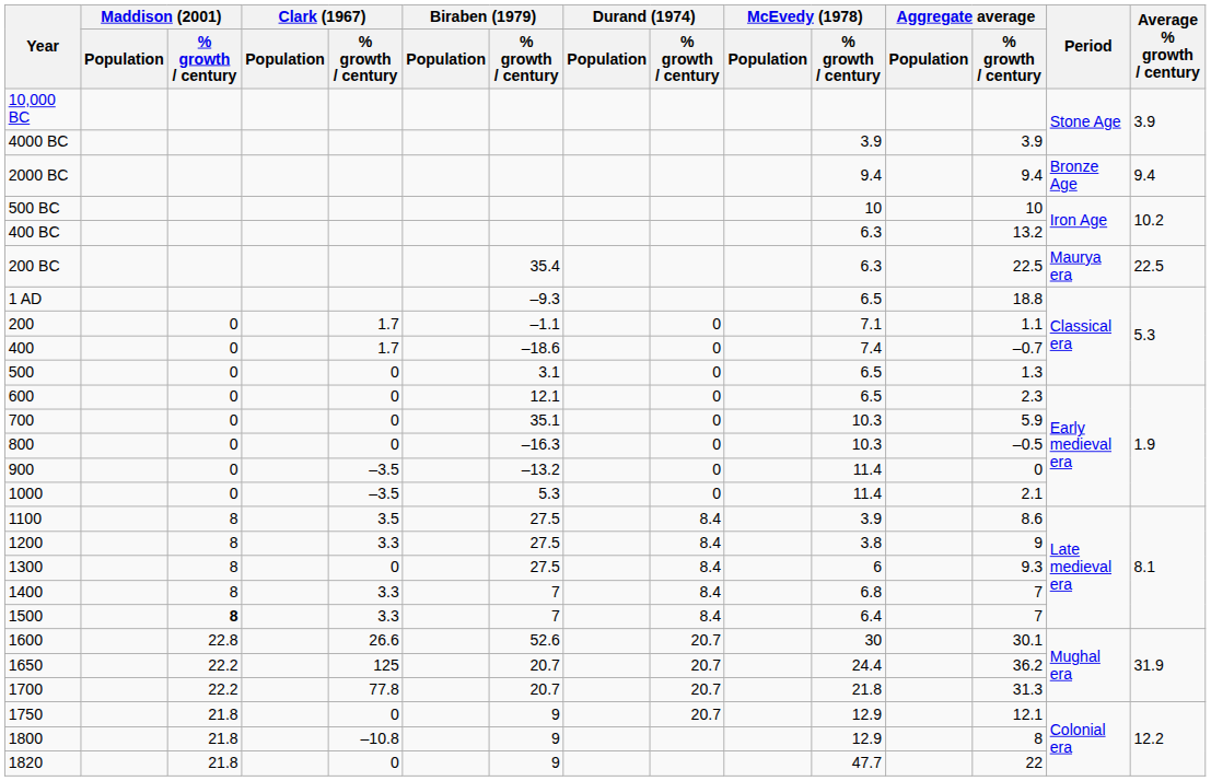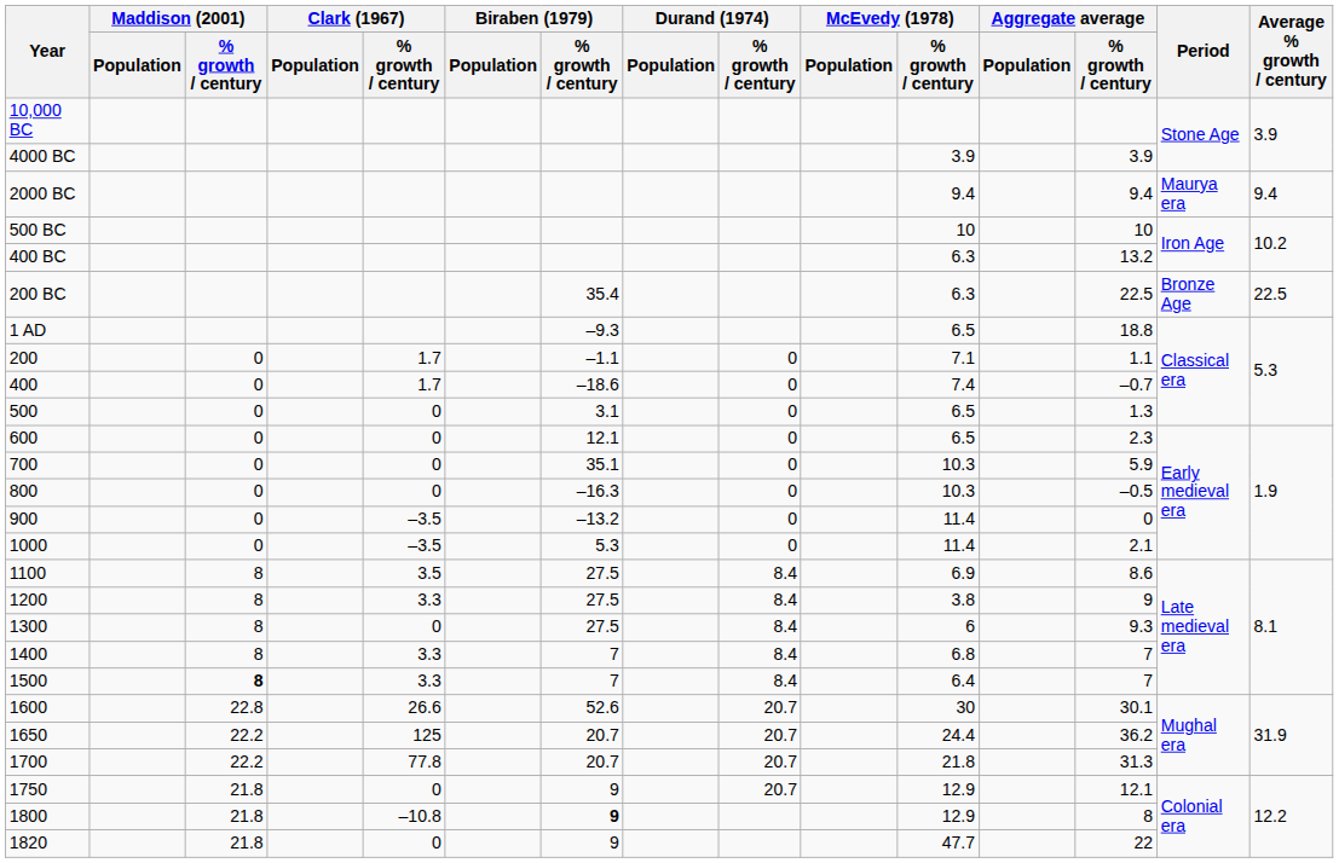 <table class="wikitable">
 <tr>
 <th rowspan="2" scope="col">Year</th>
 <th colspan="2"><a href='#'>Maddison</a> (2001)</th>
 <th colspan="2"><a href='#'>Clark</a> (1967)</th>
 <th colspan="2">Biraben (1979)</th>
 <th colspan="2">Durand (1974)</th>
 <th colspan="2"><a href='#'>McEvedy</a> (1978)</th>
 <th colspan="2"><a href='#'>Aggregate</a> average</th>
 <th rowspan="2">Period</th>
 <th rowspan="2">Average<br> % growth<br> / century</th>
 </tr>
 <tr>
 <th scope="col" data-sort-type="number">Population</th>
 <th scope="col" data-sort-type="number"><a href='#'>% growth</a><br> / century</th>
 <th scope="col" data-sort-type="number">Population</th>
 <th scope="col" data-sort-type="number">% growth<br> / century</th>
 <th scope="col" data-sort-type="number">Population</th>
 <th scope="col" data-sort-type="number">% growth<br> / century</th>
 <th scope="col" data-sort-type="number">Population</th>
 <th scope="col" data-sort-type="number">% growth<br> / century</th>
 <th scope="col" data-sort-type="number">Population</th>
 <th scope="col" data-sort-type="number">% growth<br> / century</th>
 <th scope="col" data-sort-type="number">Population</th>
 <th scope="col" data-sort-type="number">% growth<br> / century</th>
 </tr>
 <tr>
 <td><a href='#'>10,000 BC</a></td>
 <td></td>
 <td></td>
 <td></td>
 <td></td>
 <td></td>
 <td></td>
 <td></td>
 <td></td>
 <td style="text-align: right;"></td>
 <td></td>
 <td style="text-align: right;"></td>
 <td></td>
 <td rowspan="2"><a href='#'>Stone Age</a></td>
 <td rowspan="2">3.9</td>
 </tr>
 <tr>
 <td>4000 BC</td>
 <td></td>
 <td></td>
 <td></td>
 <td></td>
 <td></td>
 <td></td>
 <td></td>
 <td></td>
 <td style="text-align: right;"></td>
 <td style="text-align: right;">3.9</td>
 <td style="text-align: right;"></td>
 <td style="text-align: right;">3.9</td>
 </tr>
 <tr>
 <td>2000 BC</td>
 <td></td>
 <td></td>
 <td></td>
 <td></td>
 <td></td>
 <td></td>
 <td></td>
 <td></td>
 <td style="text-align: right;"></td>
 <td style="text-align: right;">9.4</td>
 <td style="text-align: right;"></td>
 <td style="text-align: right;">9.4</td>
-<td><a href='#'>Bronze Age</a></td>
+<td><a href='#'>Maurya era</a></td>
 <td>9.4</td>
 </tr>
 <tr>
 <td>500 BC</td>
 <td></td>
 <td></td>
 <td></td>
 <td></td>
 <td></td>
 <td></td>
 <td></td>
 <td></td>
 <td style="text-align: right;"></td>
 <td style="text-align: right;">10</td>
 <td style="text-align: right;"></td>
 <td style="text-align: right;">10</td>
 <td rowspan="2"><a href='#'>Iron Age</a></td>
 <td rowspan="2">10.2</td>
 </tr>
 <tr>
 <td>400 BC</td>
 <td></td>
 <td></td>
 <td></td>
 <td></td>
 <td style="text-align: right;"></td>
 <td></td>
 <td></td>
 <td></td>
 <td style="text-align: right;"></td>
 <td style="text-align: right;">6.3</td>
 <td style="text-align: right;"></td>
 <td style="text-align: right;">13.2</td>
 </tr>
 <tr>
 <td>200 BC</td>
 <td></td>
 <td></td>
 <td></td>
 <td></td>
 <td style="text-align: right;"></td>
 <td style="text-align: right;">35.4</td>
 <td></td>
 <td></td>
 <td style="text-align: right;"></td>
 <td style="text-align: right;">6.3</td>
 <td style="text-align: right;"></td>
 <td style="text-align: right;">22.5</td>
-<td><a href='#'>Maurya era</a></td>
+<td><a href='#'>Bronze Age</a></td>
 <td>22.5</td>
 </tr>
 <tr>
 <td>1 AD</td>
 <td style="text-align: right;"></td>
 <td></td>
 <td style="text-align: right;"></td>
 <td></td>
 <td style="text-align: right;"></td>
 <td style="text-align: right;">–9.3</td>
 <td style="text-align: right;"></td>
 <td></td>
 <td style="text-align: right;"></td>
 <td style="text-align: right;">6.5</td>
 <td style="text-align: right;"></td>
 <td style="text-align: right;">18.8</td>
 <td rowspan="4"><a href='#'>Classical<br> era</a></td>
 <td rowspan="4">5.3</td>
 </tr>
 <tr>
 <td>200</td>
 <td style="text-align: right;"></td>
 <td style="text-align: right;">0</td>
 <td style="text-align: right;"></td>
 <td style="text-align: right;">1.7</td>
 <td style="text-align: right;"></td>
 <td style="text-align: right;">–1.1</td>
 <td style="text-align: right;"></td>
 <td style="text-align: right;">0</td>
 <td style="text-align: right;"></td>
 <td style="text-align: right;">7.1</td>
 <td style="text-align: right;"></td>
 <td style="text-align: right;">1.1</td>
 </tr>
 <tr>
 <td>400</td>
 <td style="text-align: right;"></td>
 <td style="text-align: right;">0</td>
 <td style="text-align: right;"></td>
 <td style="text-align: right;">1.7</td>
 <td style="text-align: right;"></td>
 <td style="text-align: right;">–18.6</td>
 <td style="text-align: right;"></td>
 <td style="text-align: right;">0</td>
 <td style="text-align: right;"></td>
 <td style="text-align: right;">7.4</td>
 <td style="text-align: right;"></td>
 <td style="text-align: right;">–0.7</td>
 </tr>
 <tr>
 <td>500</td>
 <td style="text-align: right;"></td>
 <td style="text-align: right;">0</td>
 <td style="text-align: right;"></td>
 <td style="text-align: right;">0</td>
 <td style="text-align: right;"></td>
 <td style="text-align: right;">3.1</td>
 <td style="text-align: right;"></td>
 <td style="text-align: right;">0</td>
 <td style="text-align: right;"></td>
 <td style="text-align: right;">6.5</td>
 <td style="text-align: right;"></td>
 <td style="text-align: right;">1.3</td>
 </tr>
 <tr>
 <td>600</td>
 <td style="text-align: right;"></td>
 <td style="text-align: right;">0</td>
 <td style="text-align: right;"></td>
 <td style="text-align: right;">0</td>
 <td style="text-align: right;"></td>
 <td style="text-align: right;">12.1</td>
 <td style="text-align: right;"></td>
 <td style="text-align: right;">0</td>
 <td style="text-align: right;"></td>
 <td style="text-align: right;">6.5</td>
 <td style="text-align: right;"></td>
 <td style="text-align: right;">2.3</td>
 <td rowspan="5"><a href='#'>Early<br> medieval<br> era</a></td>
 <td rowspan="5">1.9</td>
 </tr>
 <tr>
 <td>700</td>
 <td style="text-align: right;"></td>
 <td style="text-align: right;">0</td>
 <td style="text-align: right;"></td>
 <td style="text-align: right;">0</td>
 <td style="text-align: right;"></td>
 <td style="text-align: right;">35.1</td>
 <td style="text-align: right;"></td>
 <td style="text-align: right;">0</td>
 <td style="text-align: right;"></td>
 <td style="text-align: right;">10.3</td>
 <td style="text-align: right;"></td>
 <td style="text-align: right;">5.9</td>
 </tr>
 <tr>
 <td>800</td>
 <td style="text-align: right;"></td>
 <td style="text-align: right;">0</td>
 <td style="text-align: right;"></td>
 <td style="text-align: right;">0</td>
 <td style="text-align: right;"></td>
 <td style="text-align: right;">–16.3</td>
 <td style="text-align: right;"></td>
 <td style="text-align: right;">0</td>
 <td style="text-align: right;"></td>
 <td style="text-align: right;">10.3</td>
 <td style="text-align: right;"></td>
 <td style="text-align: right;">–0.5</td>
 </tr>
 <tr>
 <td>900</td>
 <td style="text-align: right;"></td>
 <td style="text-align: right;">0</td>
 <td style="text-align: right;"></td>
 <td style="text-align: right;">–3.5</td>
 <td style="text-align: right;"></td>
 <td style="text-align: right;">–13.2</td>
 <td style="text-align: right;"></td>
 <td style="text-align: right;">0</td>
 <td style="text-align: right;"></td>
 <td style="text-align: right;">11.4</td>
 <td style="text-align: right;"></td>
 <td style="text-align: right;">0</td>
 </tr>
 <tr>
 <td>1000</td>
 <td style="text-align: right;"></td>
 <td style="text-align: right;">0</td>
 <td style="text-align: right;"></td>
 <td style="text-align: right;">–3.5</td>
 <td style="text-align: right;"></td>
 <td style="text-align: right;">5.3</td>
 <td style="text-align: right;"></td>
 <td style="text-align: right;">0</td>
 <td style="text-align: right;"></td>
 <td style="text-align: right;">11.4</td>
 <td style="text-align: right;"></td>
 <td style="text-align: right;">2.1</td>
 </tr>
 <tr>
 <td>1100</td>
 <td style="text-align: right;"></td>
 <td style="text-align: right;">8</td>
 <td style="text-align: right;"></td>
 <td style="text-align: right;">3.5</td>
 <td style="text-align: right;"></td>
 <td style="text-align: right;">27.5</td>
 <td style="text-align: right;"></td>
 <td style="text-align: right;">8.4</td>
 <td style="text-align: right;"></td>
-<td style="text-align: right;">3.9</td>
+<td style="text-align: right;">6.9</td>
 <td style="text-align: right;"></td>
 <td style="text-align: right;">8.6</td>
 <td rowspan="5"><a href='#'>Late<br> medieval<br> era</a></td>
 <td rowspan="5">8.1</td>
 </tr>
 <tr>
 <td>1200</td>
 <td style="text-align: right;"></td>
 <td style="text-align: right;">8</td>
 <td style="text-align: right;"></td>
 <td style="text-align: right;">3.3</td>
 <td style="text-align: right;"></td>
 <td style="text-align: right;">27.5</td>
 <td style="text-align: right;"></td>
 <td style="text-align: right;">8.4</td>
 <td style="text-align: right;"></td>
 <td style="text-align: right;">3.8</td>
 <td style="text-align: right;"></td>
 <td style="text-align: right;">9</td>
 </tr>
 <tr>
 <td>1300</td>
 <td style="text-align: right;"></td>
 <td style="text-align: right;">8</td>
 <td style="text-align: right;"></td>
 <td style="text-align: right;">0</td>
 <td style="text-align: right;"></td>
 <td style="text-align: right;">27.5</td>
 <td style="text-align: right;"></td>
 <td style="text-align: right;">8.4</td>
 <td style="text-align: right;"></td>
 <td style="text-align: right;">6</td>
 <td style="text-align: right;"></td>
 <td style="text-align: right;">9.3</td>
 </tr>
 <tr>
 <td>1400</td>
 <td style="text-align: right;"></td>
 <td style="text-align: right;">8</td>
 <td style="text-align: right;"></td>
 <td style="text-align: right;">3.3</td>
 <td style="text-align: right;"></td>
 <td style="text-align: right;">7</td>
 <td style="text-align: right;"></td>
 <td style="text-align: right;">8.4</td>
 <td style="text-align: right;"></td>
 <td style="text-align: right;">6.8</td>
 <td style="text-align: right;"></td>
 <td style="text-align: right;">7</td>
 </tr>
 <tr>
 <td>1500</td>
 <td style="text-align: right;"></td>
 <td style="text-align: right;"><strong>8</strong></td>
 <td style="text-align: right;"></td>
 <td style="text-align: right;">3.3</td>
 <td style="text-align: right;"></td>
 <td style="text-align: right;">7</td>
 <td style="text-align: right;"></td>
 <td style="text-align: right;">8.4</td>
 <td style="text-align: right;"></td>
 <td style="text-align: right;">6.4</td>
 <td style="text-align: right;"></td>
 <td style="text-align: right;">7</td>
 </tr>
 <tr>
 <td>1600</td>
 <td style="text-align: right;"></td>
 <td style="text-align: right;">22.8</td>
 <td style="text-align: right;"></td>
 <td style="text-align: right;">26.6</td>
 <td style="text-align: right;"></td>
 <td style="text-align: right;">52.6</td>
 <td style="text-align: right;"></td>
 <td style="text-align: right;">20.7</td>
 <td style="text-align: right;"></td>
 <td style="text-align: right;">30</td>
 <td style="text-align: right;"></td>
 <td style="text-align: right;">30.1</td>
 <td rowspan="3"><a href='#'>Mughal era</a></td>
 <td rowspan="3">31.9</td>
 </tr>
 <tr>
 <td>1650</td>
 <td style="text-align: right;"></td>
 <td style="text-align: right;">22.2</td>
 <td style="text-align: right;"></td>
 <td style="text-align: right;">125</td>
 <td style="text-align: right;"></td>
 <td style="text-align: right;">20.7</td>
 <td style="text-align: right;"></td>
 <td style="text-align: right;">20.7</td>
 <td style="text-align: right;"></td>
 <td style="text-align: right;">24.4</td>
 <td style="text-align: right;"></td>
 <td style="text-align: right;">36.2</td>
 </tr>
 <tr>
 <td>1700</td>
 <td style="text-align: right;"></td>
 <td style="text-align: right;">22.2</td>
 <td style="text-align: right;"></td>
 <td style="text-align: right;">77.8</td>
 <td style="text-align: right;"></td>
 <td style="text-align: right;">20.7</td>
 <td style="text-align: right;"></td>
 <td style="text-align: right;">20.7</td>
 <td style="text-align: right;"></td>
 <td style="text-align: right;">21.8</td>
 <td style="text-align: right;"></td>
 <td style="text-align: right;">31.3</td>
 </tr>
 <tr>
 <td>1750</td>
 <td style="text-align: right;"></td>
 <td style="text-align: right;">21.8</td>
 <td style="text-align: right;"></td>
 <td style="text-align: right;">0</td>
 <td style="text-align: right;"></td>
 <td style="text-align: right;">9</td>
 <td style="text-align: right;"></td>
 <td style="text-align: right;">20.7</td>
 <td style="text-align: right;"></td>
 <td style="text-align: right;">12.9</td>
 <td style="text-align: right;"></td>
 <td style="text-align: right;">12.1</td>
 <td rowspan="3"><a href='#'>Colonial<br> era</a></td>
 <td rowspan="3">12.2</td>
 </tr>
 <tr>
 <td>1800</td>
 <td style="text-align: right;"></td>
 <td style="text-align: right;">21.8</td>
 <td style="text-align: right;"></td>
 <td style="text-align: right;">–10.8</td>
 <td style="text-align: right;"></td>
-<td style="text-align: right;">9</td>
+<td style="text-align: right;"><strong>9</strong></td>
 <td></td>
 <td></td>
 <td style="text-align: right;"></td>
 <td style="text-align: right;">12.9</td>
 <td style="text-align: right;"></td>
 <td style="text-align: right;">8</td>
 </tr>
 <tr>
 <td>1820</td>
 <td style="text-align: right;"></td>
 <td style="text-align: right;">21.8</td>
 <td style="text-align: right;"></td>
 <td style="text-align: right;">0</td>
 <td style="text-align: right;"></td>
 <td style="text-align: right;">9</td>
 <td></td>
 <td></td>
 <td style="text-align: right;"></td>
 <td style="text-align: right;">47.7</td>
 <td style="text-align: right;"></td>
 <td style="text-align: right;">22</td>
 </tr>
 </table>
